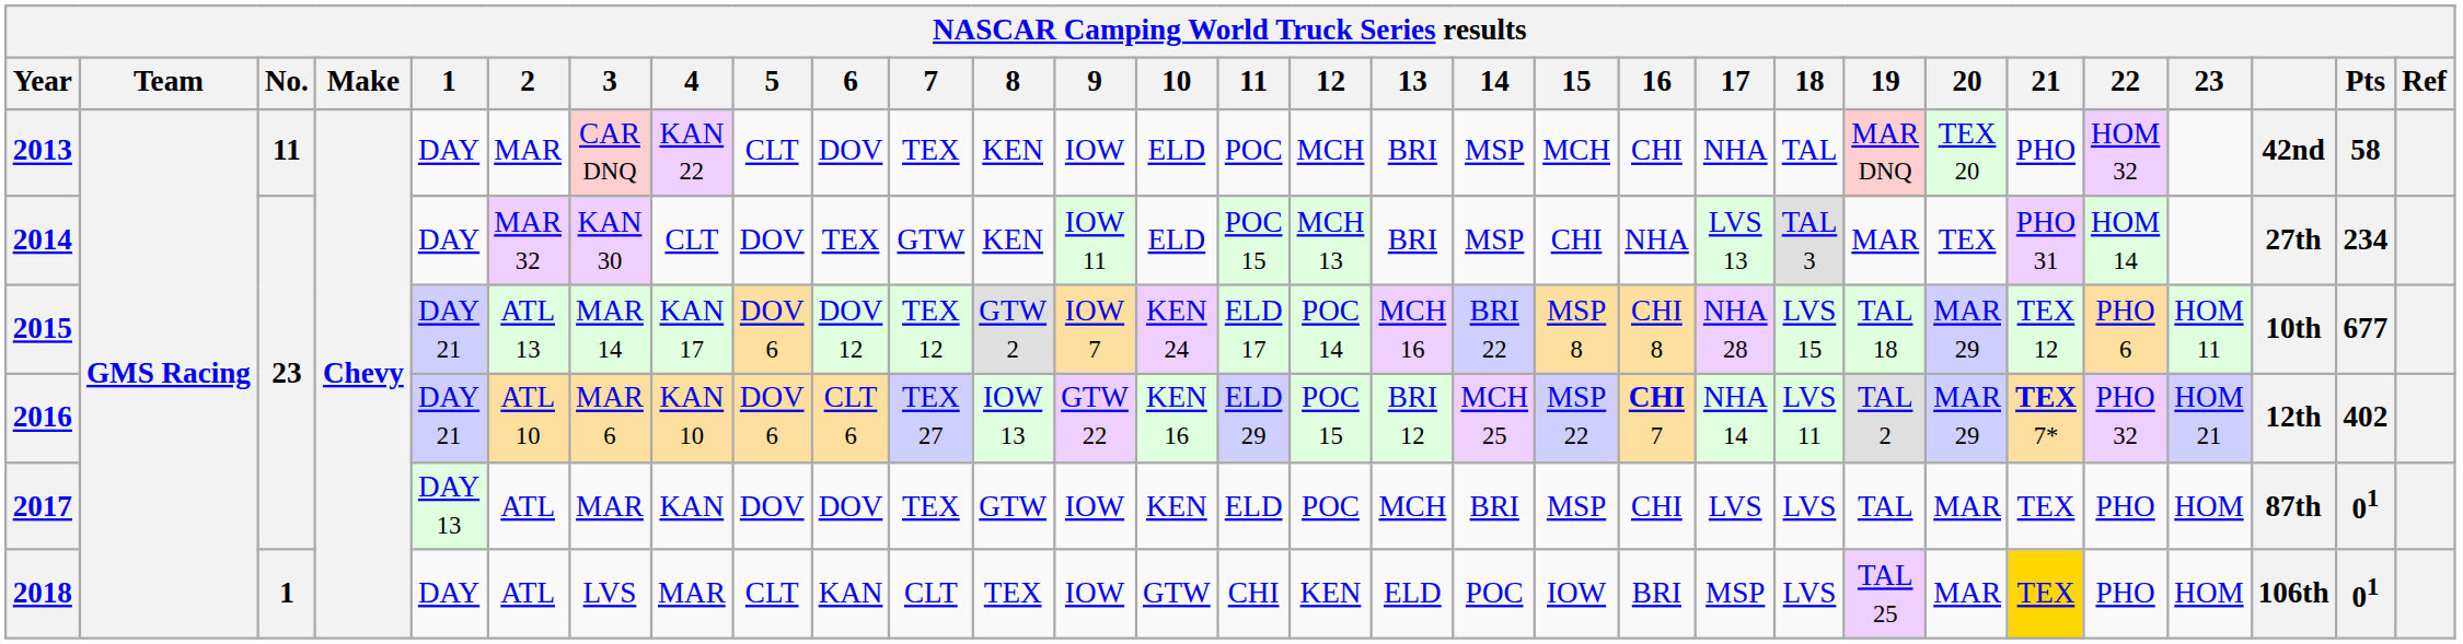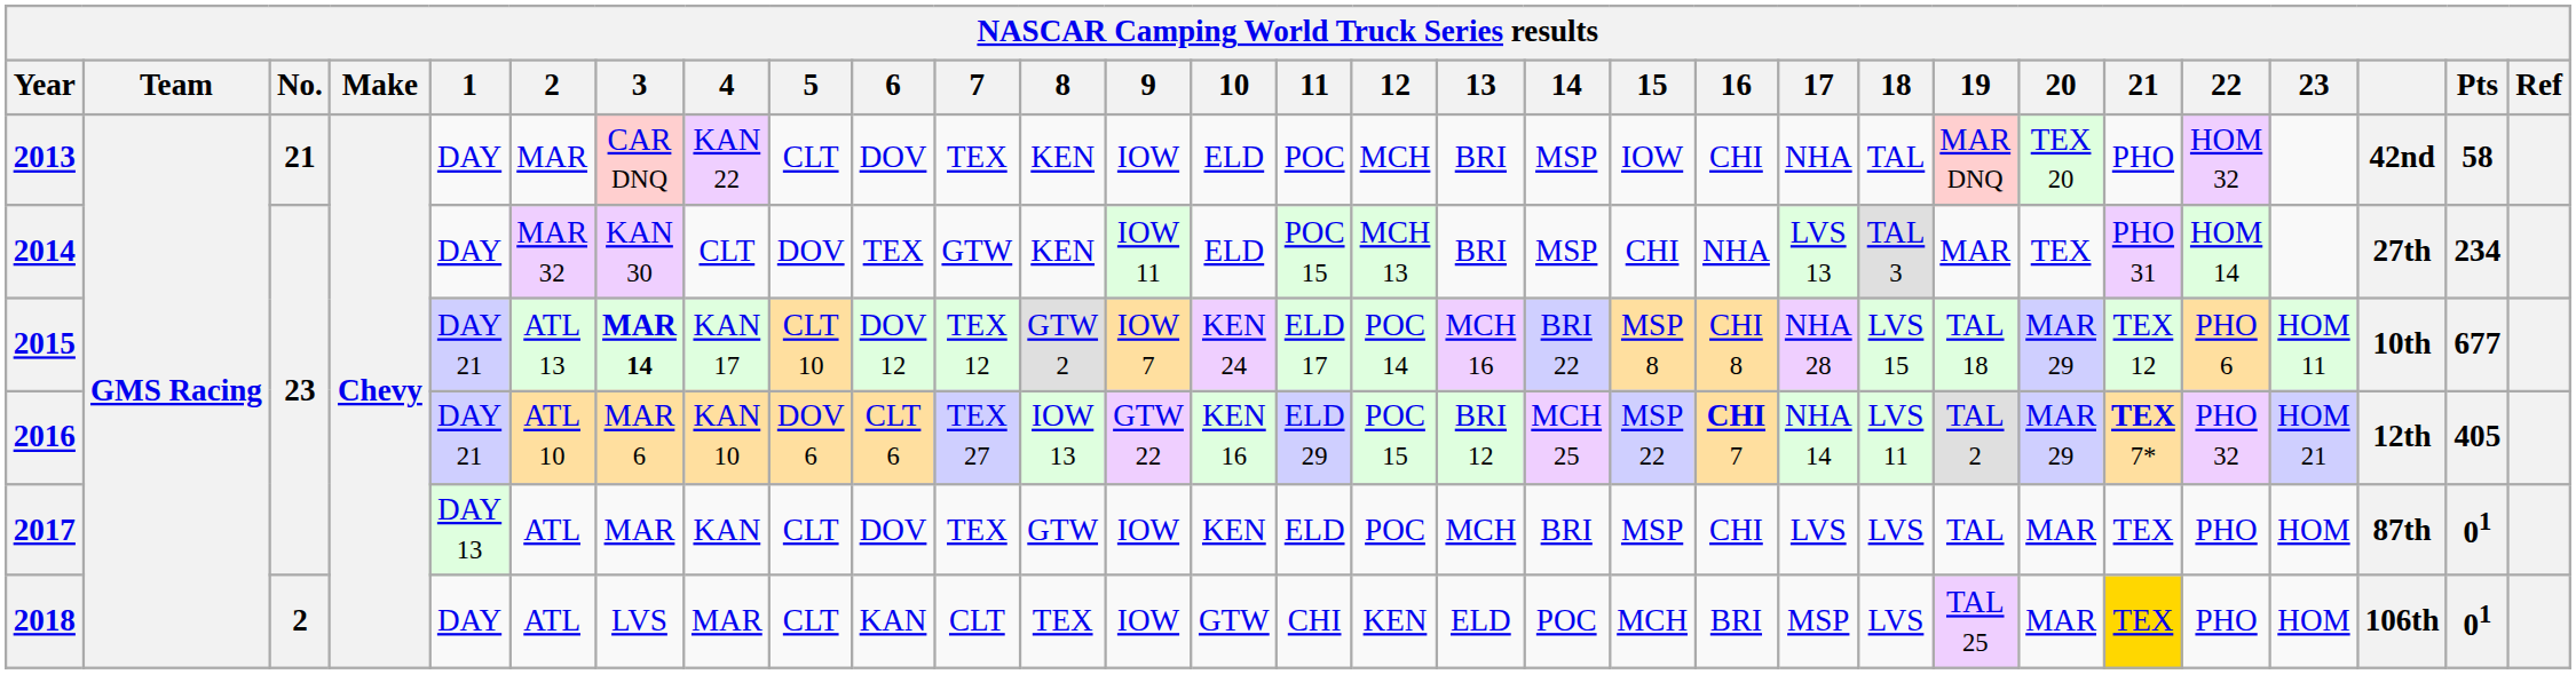 <table class="wikitable" style="text-align:center; font-size:75%">
 <tr>
 <th colspan=45><a href='#'>NASCAR Camping World Truck Series</a> results</th>
 </tr>
 <tr>
 <th>Year</th>
 <th>Team</th>
 <th>No.</th>
 <th>Make</th>
 <th>1</th>
 <th>2</th>
 <th>3</th>
 <th>4</th>
 <th>5</th>
 <th>6</th>
 <th>7</th>
 <th>8</th>
 <th>9</th>
 <th>10</th>
 <th>11</th>
 <th>12</th>
 <th>13</th>
 <th>14</th>
 <th>15</th>
 <th>16</th>
 <th>17</th>
 <th>18</th>
 <th>19</th>
 <th>20</th>
 <th>21</th>
 <th>22</th>
 <th>23</th>
 <th></th>
 <th>Pts</th>
 <th>Ref</th>
 </tr>
 <tr>
 <th><a href='#'>2013</a></th>
 <th rowspan=6><a href='#'>GMS Racing</a></th>
-<th>11</th>
+<th>21</th>
 <th rowspan=6><a href='#'>Chevy</a></th>
 <td><a href='#'>DAY</a></td>
 <td><a href='#'>MAR</a></td>
 <td style="background:#FFCFCF;"><a href='#'>CAR</a><br><small>DNQ</small></td>
 <td style="background:#EFCFFF;"><a href='#'>KAN</a><br><small>22</small></td>
 <td><a href='#'>CLT</a></td>
 <td><a href='#'>DOV</a></td>
 <td><a href='#'>TEX</a></td>
 <td><a href='#'>KEN</a></td>
 <td><a href='#'>IOW</a></td>
 <td><a href='#'>ELD</a></td>
 <td><a href='#'>POC</a></td>
 <td><a href='#'>MCH</a></td>
 <td><a href='#'>BRI</a></td>
 <td><a href='#'>MSP</a></td>
-<td><a href='#'>MCH</a></td>
+<td><a href='#'>IOW</a></td>
 <td><a href='#'>CHI</a></td>
 <td><a href='#'>NHA</a></td>
 <td><a href='#'>TAL</a></td>
 <td style="background:#FFCFCF;"><a href='#'>MAR</a><br><small>DNQ</small></td>
 <td style="background:#DFFFDF;"><a href='#'>TEX</a><br><small>20</small></td>
 <td><a href='#'>PHO</a></td>
 <td style="background:#EFCFFF;"><a href='#'>HOM</a><br><small>32</small></td>
 <td></td>
 <th>42nd</th>
 <th>58</th>
 <th></th>
 </tr>
 <tr>
 <th><a href='#'>2014</a></th>
 <th rowspan=4>23</th>
 <td><a href='#'>DAY</a></td>
 <td style="background:#EFCFFF;"><a href='#'>MAR</a><br><small>32</small></td>
 <td style="background:#EFCFFF;"><a href='#'>KAN</a><br><small>30</small></td>
 <td><a href='#'>CLT</a></td>
 <td><a href='#'>DOV</a></td>
 <td><a href='#'>TEX</a></td>
 <td><a href='#'>GTW</a></td>
 <td><a href='#'>KEN</a></td>
 <td style="background:#DFFFDF;"><a href='#'>IOW</a><br><small>11</small></td>
 <td><a href='#'>ELD</a></td>
 <td style="background:#DFFFDF;"><a href='#'>POC</a><br><small>15</small></td>
 <td style="background:#DFFFDF;"><a href='#'>MCH</a><br><small>13</small></td>
 <td><a href='#'>BRI</a></td>
 <td><a href='#'>MSP</a></td>
 <td><a href='#'>CHI</a></td>
 <td><a href='#'>NHA</a></td>
 <td style="background:#DFFFDF;"><a href='#'>LVS</a><br><small>13</small></td>
 <td style="background:#DFDFDF;"><a href='#'>TAL</a><br><small>3</small></td>
 <td><a href='#'>MAR</a></td>
 <td><a href='#'>TEX</a></td>
 <td style="background:#EFCFFF;"><a href='#'>PHO</a><br><small>31</small></td>
 <td style="background:#DFFFDF;"><a href='#'>HOM</a><br><small>14</small></td>
 <td></td>
 <th>27th</th>
 <th>234</th>
 <th></th>
 </tr>
 <tr>
 <th><a href='#'>2015</a></th>
 <td style="background:#CFCFFF;"><a href='#'>DAY</a><br><small>21</small></td>
 <td style="background:#DFFFDF;"><a href='#'>ATL</a><br><small>13</small></td>
-<td style="background:#DFFFDF;"><a href='#'>MAR</a><br><small>14</small></td>
+<td style="background:#DFFFDF;"><strong><a href='#'>MAR</a><br><small>14</small></strong></td>
 <td style="background:#DFFFDF;"><a href='#'>KAN</a><br><small>17</small></td>
-<td style="background:#FFDF9F;"><a href='#'>DOV</a><br><small>6</small></td>
+<td style="background:#FFDF9F;"><a href='#'>CLT</a><br><small>10</small></td>
 <td style="background:#DFFFDF;"><a href='#'>DOV</a><br><small>12</small></td>
 <td style="background:#DFFFDF;"><a href='#'>TEX</a><br><small>12</small></td>
 <td style="background:#DFDFDF;"><a href='#'>GTW</a><br><small>2</small></td>
 <td style="background:#FFDF9F;"><a href='#'>IOW</a><br><small>7</small></td>
 <td style="background:#EFCFFF;"><a href='#'>KEN</a><br><small>24</small></td>
 <td style="background:#DFFFDF;"><a href='#'>ELD</a><br><small>17</small></td>
 <td style="background:#DFFFDF;"><a href='#'>POC</a><br><small>14</small></td>
 <td style="background:#EFCFFF;"><a href='#'>MCH</a><br><small>16</small></td>
 <td style="background:#CFCFFF;"><a href='#'>BRI</a><br><small>22</small></td>
 <td style="background:#FFDF9F;"><a href='#'>MSP</a><br><small>8</small></td>
 <td style="background:#FFDF9F;"><a href='#'>CHI</a><br><small>8</small></td>
 <td style="background:#EFCFFF;"><a href='#'>NHA</a><br><small>28</small></td>
 <td style="background:#DFFFDF;"><a href='#'>LVS</a><br><small>15</small></td>
 <td style="background:#DFFFDF;"><a href='#'>TAL</a><br><small>18</small></td>
 <td style="background:#CFCFFF;"><a href='#'>MAR</a><br><small>29</small></td>
 <td style="background:#DFFFDF;"><a href='#'>TEX</a><br><small>12</small></td>
 <td style="background:#FFDF9F;"><a href='#'>PHO</a><br><small>6</small></td>
 <td style="background:#DFFFDF;"><a href='#'>HOM</a><br><small>11</small></td>
 <th>10th</th>
 <th>677</th>
 <th></th>
 </tr>
 <tr>
 <th><a href='#'>2016</a></th>
 <td style="background:#CFCFFF;"><a href='#'>DAY</a><br><small>21</small></td>
 <td style="background:#FFDF9F;"><a href='#'>ATL</a><br><small>10</small></td>
 <td style="background:#FFDF9F;"><a href='#'>MAR</a><br><small>6</small></td>
 <td style="background:#FFDF9F;"><a href='#'>KAN</a><br><small>10</small></td>
 <td style="background:#FFDF9F;"><a href='#'>DOV</a><br><small>6</small></td>
 <td style="background:#FFDF9F;"><a href='#'>CLT</a><br><small>6</small></td>
 <td style="background:#CFCFFF;"><a href='#'>TEX</a><br><small>27</small></td>
 <td style="background:#DFFFDF;"><a href='#'>IOW</a><br><small>13</small></td>
 <td style="background:#EFCFFF;"><a href='#'>GTW</a><br><small>22</small></td>
 <td style="background:#DFFFDF;"><a href='#'>KEN</a><br><small>16</small></td>
 <td style="background:#CFCFFF;"><a href='#'>ELD</a><br><small>29</small></td>
 <td style="background:#DFFFDF;"><a href='#'>POC</a><br><small>15</small></td>
 <td style="background:#DFFFDF;"><a href='#'>BRI</a><br><small>12</small></td>
 <td style="background:#EFCFFF;"><a href='#'>MCH</a><br><small>25</small></td>
 <td style="background:#CFCFFF;"><a href='#'>MSP</a><br><small>22</small></td>
 <td style="background:#FFDF9F;"><strong><a href='#'>CHI</a></strong><br><small>7</small></td>
 <td style="background:#DFFFDF;"><a href='#'>NHA</a><br><small>14</small></td>
 <td style="background:#DFFFDF;"><a href='#'>LVS</a><br><small>11</small></td>
 <td style="background:#DFDFDF;"><a href='#'>TAL</a><br><small>2</small></td>
 <td style="background:#CFCFFF;"><a href='#'>MAR</a><br><small>29</small></td>
 <td style="background:#FFDF9F;"><strong><a href='#'>TEX</a></strong><br><small>7*</small></td>
 <td style="background:#EFCFFF;"><a href='#'>PHO</a><br><small>32</small></td>
 <td style="background:#CFCFFF;"><a href='#'>HOM</a><br><small>21</small></td>
 <th>12th</th>
-<th>402</th>
+<th>405</th>
 <th></th>
 </tr>
 <tr>
 <th><a href='#'>2017</a></th>
 <td style="background:#DFFFDF;"><a href='#'>DAY</a><br><small>13</small></td>
 <td><a href='#'>ATL</a></td>
 <td><a href='#'>MAR</a></td>
 <td><a href='#'>KAN</a></td>
-<td><a href='#'>DOV</a></td>
+<td><a href='#'>CLT</a></td>
 <td><a href='#'>DOV</a></td>
 <td><a href='#'>TEX</a></td>
 <td><a href='#'>GTW</a></td>
 <td><a href='#'>IOW</a></td>
 <td><a href='#'>KEN</a></td>
 <td><a href='#'>ELD</a></td>
 <td><a href='#'>POC</a></td>
 <td><a href='#'>MCH</a></td>
 <td><a href='#'>BRI</a></td>
 <td><a href='#'>MSP</a></td>
 <td><a href='#'>CHI</a></td>
 <td><a href='#'>LVS</a></td>
 <td><a href='#'>LVS</a></td>
 <td><a href='#'>TAL</a></td>
 <td><a href='#'>MAR</a></td>
 <td><a href='#'>TEX</a></td>
 <td><a href='#'>PHO</a></td>
 <td><a href='#'>HOM</a></td>
 <th>87th</th>
 <th>0<sup>1</sup></th>
 <th></th>
 </tr>
 <tr>
 <th><a href='#'>2018</a></th>
-<th>1</th>
+<th>2</th>
 <td><a href='#'>DAY</a></td>
 <td><a href='#'>ATL</a></td>
 <td><a href='#'>LVS</a></td>
 <td><a href='#'>MAR</a></td>
 <td><a href='#'>CLT</a></td>
 <td><a href='#'>KAN</a></td>
 <td><a href='#'>CLT</a></td>
 <td><a href='#'>TEX</a></td>
 <td><a href='#'>IOW</a></td>
 <td><a href='#'>GTW</a></td>
 <td><a href='#'>CHI</a></td>
 <td><a href='#'>KEN</a></td>
 <td><a href='#'>ELD</a></td>
 <td><a href='#'>POC</a></td>
-<td><a href='#'>IOW</a></td>
+<td><a href='#'>MCH</a></td>
 <td><a href='#'>BRI</a></td>
 <td><a href='#'>MSP</a></td>
 <td><a href='#'>LVS</a></td>
 <td style="background:#EFCFFF;"><a href='#'>TAL</a><br><small>25</small></td>
 <td><a href='#'>MAR</a></td>
 <td style="background: gold;"><a href='#'>TEX</a></td>
 <td><a href='#'>PHO</a></td>
 <td><a href='#'>HOM</a></td>
 <th>106th</th>
 <th>0<sup>1</sup></th>
 <th></th>
 </tr>
 </table>
